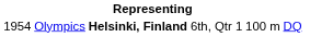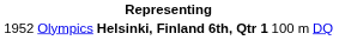 <table>
 <tr>
 <th colspan="6">Representing </th>
 </tr>
 <tr>
-<td>1954</td>
+<td>1952</td>
 <td><a href='#'>Olympics</a></td>
 <td><strong>Helsinki, Finland</strong></td>
-<td>6th, Qtr 1</td>
+<td><strong>6th, Qtr 1</strong></td>
 <td>100 m</td>
 <td><a href='#'>DQ</a></td>
 </tr>
 </table>
